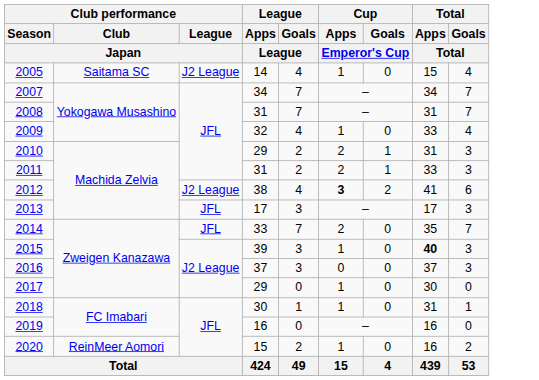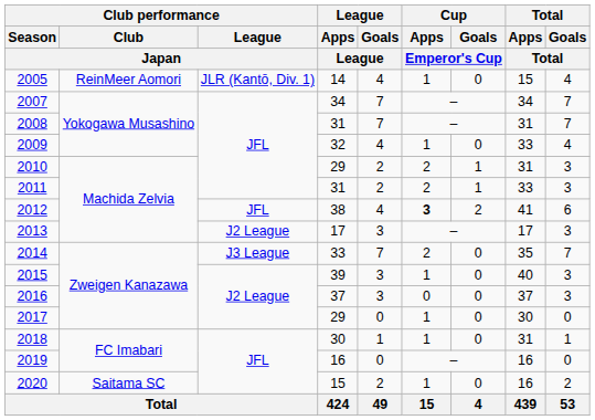 <table class="wikitable" style="text-align:center;">
 <tr>
 <th colspan=3>Club performance</th>
 <th colspan=2>League</th>
 <th colspan=2>Cup</th>
 <th colspan=2>Total</th>
 </tr>
 <tr>
 <th>Season</th>
 <th>Club</th>
 <th>League</th>
 <th>Apps</th>
 <th>Goals</th>
 <th>Apps</th>
 <th>Goals</th>
 <th>Apps</th>
 <th>Goals</th>
 </tr>
 <tr>
 <th colspan=3>Japan</th>
 <th colspan=2>League</th>
 <th colspan=2><a href='#'>Emperor's Cup</a></th>
 <th colspan=2>Total</th>
 </tr>
 <tr>
 <td><a href='#'>2005</a></td>
-<td><a href='#'>Saitama SC</a></td>
-<td><a href='#'>J2 League</a></td>
+<td><a href='#'>ReinMeer Aomori</a></td>
+<td><a href='#'>JLR (Kantō, Div. 1)</a></td>
 <td>14</td>
 <td>4</td>
 <td>1</td>
 <td>0</td>
 <td>15</td>
 <td>4</td>
 </tr>
 <tr>
 <td><a href='#'>2007</a></td>
 <td rowspan="3"><a href='#'>Yokogawa Musashino</a></td>
 <td rowspan="5"><a href='#'>JFL</a></td>
 <td>34</td>
 <td>7</td>
 <td colspan="2">–</td>
 <td>34</td>
 <td>7</td>
 </tr>
 <tr>
 <td><a href='#'>2008</a></td>
 <td>31</td>
 <td>7</td>
 <td colspan="2">–</td>
 <td>31</td>
 <td>7</td>
 </tr>
 <tr>
 <td><a href='#'>2009</a></td>
 <td>32</td>
 <td>4</td>
 <td>1</td>
 <td>0</td>
 <td>33</td>
 <td>4</td>
 </tr>
 <tr>
 <td><a href='#'>2010</a></td>
 <td rowspan="4"><a href='#'>Machida Zelvia</a></td>
 <td>29</td>
 <td>2</td>
 <td>2</td>
 <td>1</td>
 <td>31</td>
 <td>3</td>
 </tr>
 <tr>
 <td><a href='#'>2011</a></td>
 <td>31</td>
 <td>2</td>
 <td>2</td>
 <td>1</td>
 <td>33</td>
 <td>3</td>
 </tr>
 <tr>
 <td><a href='#'>2012</a></td>
-<td><a href='#'>J2 League</a></td>
+<td><a href='#'>JFL</a></td>
 <td>38</td>
 <td>4</td>
 <td><strong>3</strong></td>
 <td>2</td>
 <td>41</td>
 <td>6</td>
 </tr>
 <tr>
 <td><a href='#'>2013</a></td>
-<td><a href='#'>JFL</a></td>
+<td><a href='#'>J2 League</a></td>
 <td>17</td>
 <td>3</td>
 <td colspan="2">–</td>
 <td>17</td>
 <td>3</td>
 </tr>
 <tr>
 <td><a href='#'>2014</a></td>
 <td rowspan="4"><a href='#'>Zweigen Kanazawa</a></td>
-<td><a href='#'>JFL</a></td>
+<td><a href='#'>J3 League</a></td>
 <td>33</td>
 <td>7</td>
 <td>2</td>
 <td>0</td>
 <td>35</td>
 <td>7</td>
 </tr>
 <tr>
 <td><a href='#'>2015</a></td>
 <td rowspan="3"><a href='#'>J2 League</a></td>
 <td>39</td>
 <td>3</td>
 <td>1</td>
 <td>0</td>
-<td><strong>40</strong></td>
+<td>40</td>
 <td>3</td>
 </tr>
 <tr>
 <td><a href='#'>2016</a></td>
 <td>37</td>
 <td>3</td>
 <td>0</td>
 <td>0</td>
 <td>37</td>
 <td>3</td>
 </tr>
 <tr>
 <td><a href='#'>2017</a></td>
 <td>29</td>
 <td>0</td>
 <td>1</td>
 <td>0</td>
 <td>30</td>
 <td>0</td>
 </tr>
 <tr>
 <td><a href='#'>2018</a></td>
 <td rowspan="2"><a href='#'>FC Imabari</a></td>
 <td rowspan="3"><a href='#'>JFL</a></td>
 <td>30</td>
 <td>1</td>
 <td>1</td>
 <td>0</td>
 <td>31</td>
 <td>1</td>
 </tr>
 <tr>
 <td><a href='#'>2019</a></td>
 <td>16</td>
 <td>0</td>
 <td colspan="2">–</td>
 <td>16</td>
 <td>0</td>
 </tr>
 <tr>
 <td><a href='#'>2020</a></td>
-<td><a href='#'>ReinMeer Aomori</a></td>
+<td><a href='#'>Saitama SC</a></td>
 <td>15</td>
 <td>2</td>
 <td>1</td>
 <td>0</td>
 <td>16</td>
 <td>2</td>
 </tr>
 <tr>
 <th colspan=3>Total</th>
 <th>424</th>
 <th>49</th>
 <th>15</th>
 <th>4</th>
 <th>439</th>
 <th>53</th>
 </tr>
 </table>
